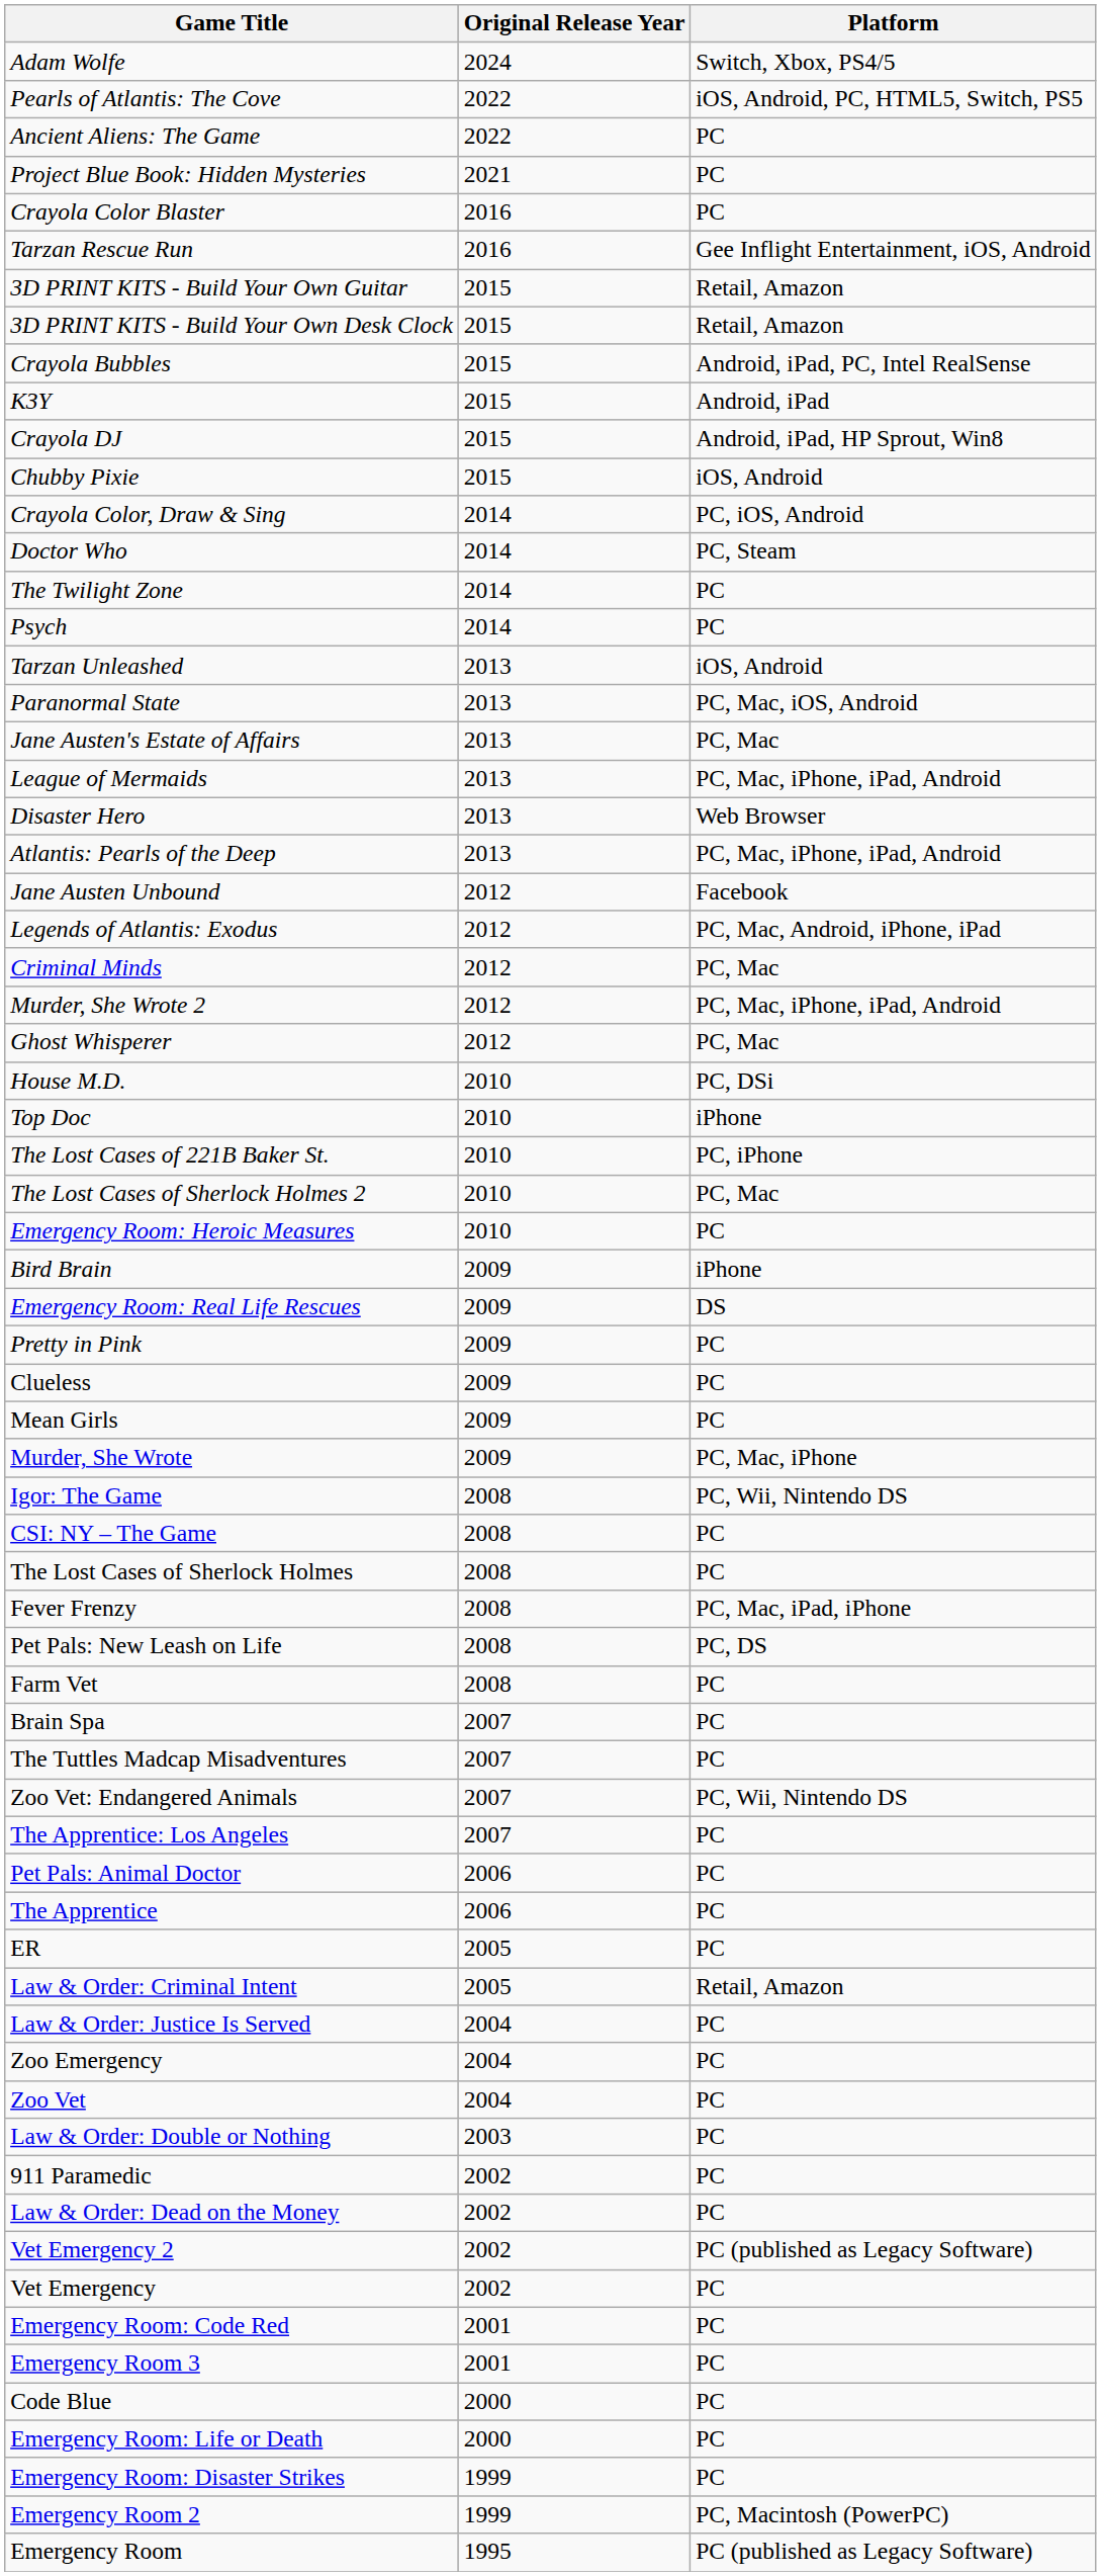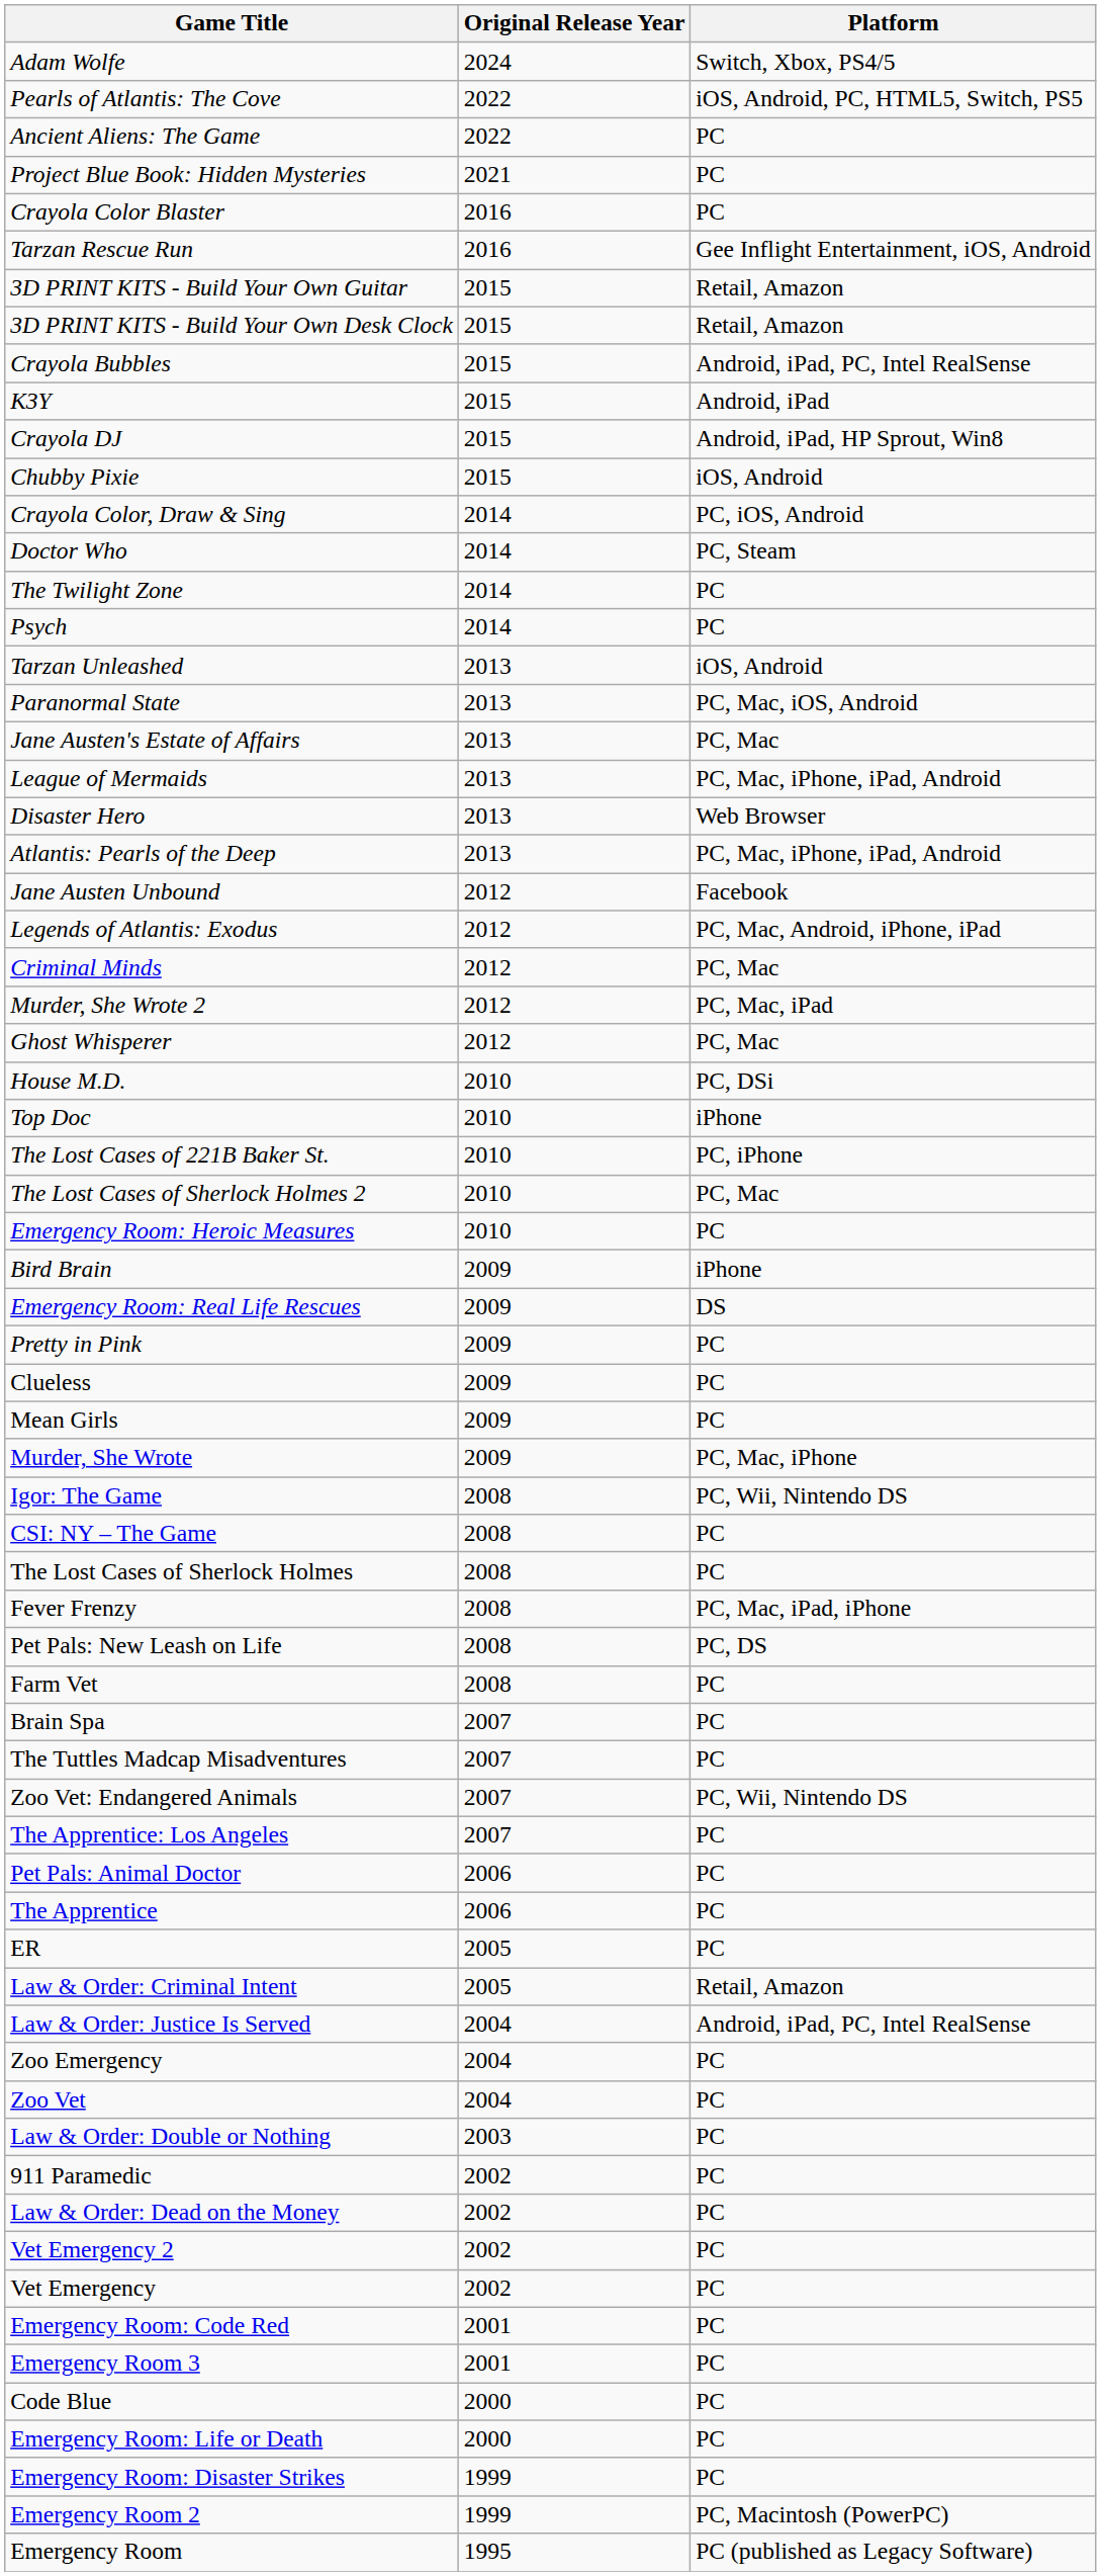 <table class="wikitable sortable">
 <tr>
 <th>Game Title</th>
 <th>Original Release Year</th>
 <th>Platform</th>
 </tr>
 <tr>
 <td><em>Adam Wolfe</em></td>
 <td>2024</td>
 <td>Switch, Xbox, PS4/5</td>
 </tr>
 <tr>
 <td><em>Pearls of Atlantis: The Cove</em></td>
 <td>2022</td>
 <td>iOS, Android, PC, HTML5, Switch, PS5</td>
 </tr>
 <tr>
 <td><em>Ancient Aliens: The Game</em></td>
 <td>2022</td>
 <td>PC</td>
 </tr>
 <tr>
 <td><em>Project Blue Book: Hidden Mysteries</em></td>
 <td>2021</td>
 <td>PC</td>
 </tr>
 <tr>
 <td><em>Crayola Color Blaster</em></td>
 <td>2016</td>
 <td>PC</td>
 </tr>
 <tr>
 <td><em>Tarzan Rescue Run</em></td>
 <td>2016</td>
 <td>Gee Inflight Entertainment, iOS, Android</td>
 </tr>
 <tr>
 <td><em>3D PRINT KITS - Build Your Own Guitar</em></td>
 <td>2015</td>
 <td>Retail, Amazon</td>
 </tr>
 <tr>
 <td><em>3D PRINT KITS - Build Your Own Desk Clock</em></td>
 <td>2015</td>
 <td>Retail, Amazon</td>
 </tr>
 <tr>
 <td><em>Crayola Bubbles</em></td>
 <td>2015</td>
 <td>Android, iPad, PC, Intel RealSense</td>
 </tr>
 <tr>
 <td><em>K3Y</em></td>
 <td>2015</td>
 <td>Android, iPad</td>
 </tr>
 <tr>
 <td><em>Crayola DJ</em></td>
 <td>2015</td>
 <td>Android, iPad, HP Sprout, Win8</td>
 </tr>
 <tr>
 <td><em>Chubby Pixie</em></td>
 <td>2015</td>
 <td>iOS, Android</td>
 </tr>
 <tr>
 <td><em>Crayola Color, Draw & Sing</em></td>
 <td>2014</td>
 <td>PC, iOS, Android</td>
 </tr>
 <tr>
 <td><em>Doctor Who</em></td>
 <td>2014</td>
 <td>PC, Steam</td>
 </tr>
 <tr>
 <td><em>The Twilight Zone</em></td>
 <td>2014</td>
 <td>PC</td>
 </tr>
 <tr>
 <td><em>Psych</em></td>
 <td>2014</td>
 <td>PC</td>
 </tr>
 <tr>
 <td><em>Tarzan Unleashed</em></td>
 <td>2013</td>
 <td>iOS, Android</td>
 </tr>
 <tr>
 <td><em>Paranormal State</em></td>
 <td>2013</td>
 <td>PC, Mac, iOS, Android</td>
 </tr>
 <tr>
 <td><em>Jane Austen's Estate of Affairs</em></td>
 <td>2013</td>
 <td>PC, Mac</td>
 </tr>
 <tr>
 <td><em>League of Mermaids</em></td>
 <td>2013</td>
 <td>PC, Mac, iPhone, iPad, Android</td>
 </tr>
 <tr>
 <td><em>Disaster Hero</em></td>
 <td>2013</td>
 <td>Web Browser</td>
 </tr>
 <tr>
 <td><em>Atlantis: Pearls of the Deep </em></td>
 <td>2013</td>
 <td>PC, Mac, iPhone, iPad, Android</td>
 </tr>
 <tr>
 <td><em>Jane Austen Unbound</em></td>
 <td>2012</td>
 <td>Facebook</td>
 </tr>
 <tr>
 <td><em>Legends of Atlantis: Exodus</em></td>
 <td>2012</td>
 <td>PC, Mac, Android, iPhone, iPad</td>
 </tr>
 <tr>
 <td><em><a href='#'>Criminal Minds</a></em></td>
 <td>2012</td>
 <td>PC, Mac</td>
 </tr>
 <tr>
 <td><em>Murder, She Wrote 2</em></td>
 <td>2012</td>
-<td>PC, Mac, iPhone, iPad, Android</td>
+<td>PC, Mac, iPad</td>
 </tr>
 <tr>
 <td><em>Ghost Whisperer</em></td>
 <td>2012</td>
 <td>PC, Mac</td>
 </tr>
 <tr>
 <td><em>House M.D.</em></td>
 <td>2010</td>
 <td>PC, DSi</td>
 </tr>
 <tr>
 <td><em>Top Doc</em></td>
 <td>2010</td>
 <td>iPhone</td>
 </tr>
 <tr>
 <td><em>The Lost Cases of 221B Baker St.</em></td>
 <td>2010</td>
 <td>PC, iPhone</td>
 </tr>
 <tr>
 <td><em>The Lost Cases of Sherlock Holmes 2</em></td>
 <td>2010</td>
 <td>PC, Mac</td>
 </tr>
 <tr>
 <td><em><a href='#'>Emergency Room: Heroic Measures</a></em></td>
 <td>2010</td>
 <td>PC</td>
 </tr>
 <tr>
 <td><em>Bird Brain</em></td>
 <td>2009</td>
 <td>iPhone</td>
 </tr>
 <tr>
 <td><em><a href='#'>Emergency Room: Real Life Rescues</a></em></td>
 <td>2009</td>
 <td>DS</td>
 </tr>
 <tr>
 <td><em>Pretty in Pink</em></td>
 <td>2009</td>
 <td>PC</td>
 </tr>
 <tr>
 <td>Clueless<em></td>
 <td>2009</td>
 <td>PC</td>
 </tr>
 <tr>
 <td></em>Mean Girls<em></td>
 <td>2009</td>
 <td>PC</td>
 </tr>
 <tr>
 <td></em><a href='#'>Murder, She Wrote</a><em></td>
 <td>2009</td>
 <td>PC, Mac, iPhone</td>
 </tr>
 <tr>
 <td></em><a href='#'>Igor: The Game</a><em></td>
 <td>2008</td>
 <td>PC, Wii, Nintendo DS</td>
 </tr>
 <tr>
 <td></em><a href='#'>CSI: NY – The Game</a><em></td>
 <td>2008</td>
 <td>PC</td>
 </tr>
 <tr>
 <td></em>The Lost Cases of Sherlock Holmes<em></td>
 <td>2008</td>
 <td>PC</td>
 </tr>
 <tr>
 <td></em>Fever Frenzy<em></td>
 <td>2008</td>
 <td>PC, Mac, iPad, iPhone</td>
 </tr>
 <tr>
 <td></em>Pet Pals: New Leash on Life<em></td>
 <td>2008</td>
 <td>PC, DS</td>
 </tr>
 <tr>
 <td></em>Farm Vet<em></td>
 <td>2008</td>
 <td>PC</td>
 </tr>
 <tr>
 <td></em>Brain Spa<em></td>
 <td>2007</td>
 <td>PC</td>
 </tr>
 <tr>
 <td></em>The Tuttles Madcap Misadventures<em></td>
 <td>2007</td>
 <td>PC</td>
 </tr>
 <tr>
 <td></em>Zoo Vet: Endangered Animals<em></td>
 <td>2007</td>
 <td>PC, Wii, Nintendo DS</td>
 </tr>
 <tr>
 <td></em><a href='#'>The Apprentice: Los Angeles</a><em></td>
 <td>2007</td>
 <td>PC</td>
 </tr>
 <tr>
 <td></em><a href='#'>Pet Pals: Animal Doctor</a><em></td>
 <td>2006</td>
 <td>PC</td>
 </tr>
 <tr>
 <td></em><a href='#'>The Apprentice</a><em></td>
 <td>2006</td>
 <td>PC</td>
 </tr>
 <tr>
 <td></em>ER<em></td>
 <td>2005</td>
 <td>PC</td>
 </tr>
 <tr>
 <td></em><a href='#'>Law & Order: Criminal Intent</a><em></td>
 <td>2005</td>
 <td>Retail, Amazon</td>
 </tr>
 <tr>
 <td></em><a href='#'>Law & Order: Justice Is Served</a><em></td>
 <td>2004</td>
-<td>PC</td>
+<td>Android, iPad, PC, Intel RealSense</td>
 </tr>
 <tr>
 <td></em>Zoo Emergency<em></td>
 <td>2004</td>
 <td>PC</td>
 </tr>
 <tr>
 <td></em><a href='#'>Zoo Vet</a><em></td>
 <td>2004</td>
 <td>PC</td>
 </tr>
 <tr>
 <td></em><a href='#'>Law & Order: Double or Nothing</a><em></td>
 <td>2003</td>
 <td>PC</td>
 </tr>
 <tr>
 <td></em>911 Paramedic<em></td>
 <td>2002</td>
 <td>PC</td>
 </tr>
 <tr>
 <td></em><a href='#'>Law & Order: Dead on the Money</a><em></td>
 <td>2002</td>
 <td>PC</td>
 </tr>
 <tr>
 <td></em><a href='#'>Vet Emergency 2</a><em></td>
 <td>2002</td>
-<td>PC (published as Legacy Software)</td>
+<td>PC</td>
 </tr>
 <tr>
 <td></em>Vet Emergency<em></td>
 <td>2002</td>
 <td>PC</td>
 </tr>
 <tr>
 <td></em><a href='#'>Emergency Room: Code Red</a><em></td>
 <td>2001</td>
 <td>PC</td>
 </tr>
 <tr>
 <td></em><a href='#'>Emergency Room 3</a><em></td>
 <td>2001</td>
 <td>PC</td>
 </tr>
 <tr>
 <td></em>Code Blue<em></td>
 <td>2000</td>
 <td>PC</td>
 </tr>
 <tr>
 <td></em><a href='#'>Emergency Room: Life or Death</a><em></td>
 <td>2000</td>
 <td>PC</td>
 </tr>
 <tr>
 <td></em><a href='#'>Emergency Room: Disaster Strikes</a><em></td>
 <td>1999</td>
 <td>PC</td>
 </tr>
 <tr>
 <td></em><a href='#'>Emergency Room 2</a><em></td>
 <td>1999</td>
 <td>PC, Macintosh (PowerPC)</td>
 </tr>
 <tr>
 <td></em>Emergency Room<em></td>
 <td>1995</td>
 <td>PC (published as Legacy Software)</td>
 </tr>
 </table>
